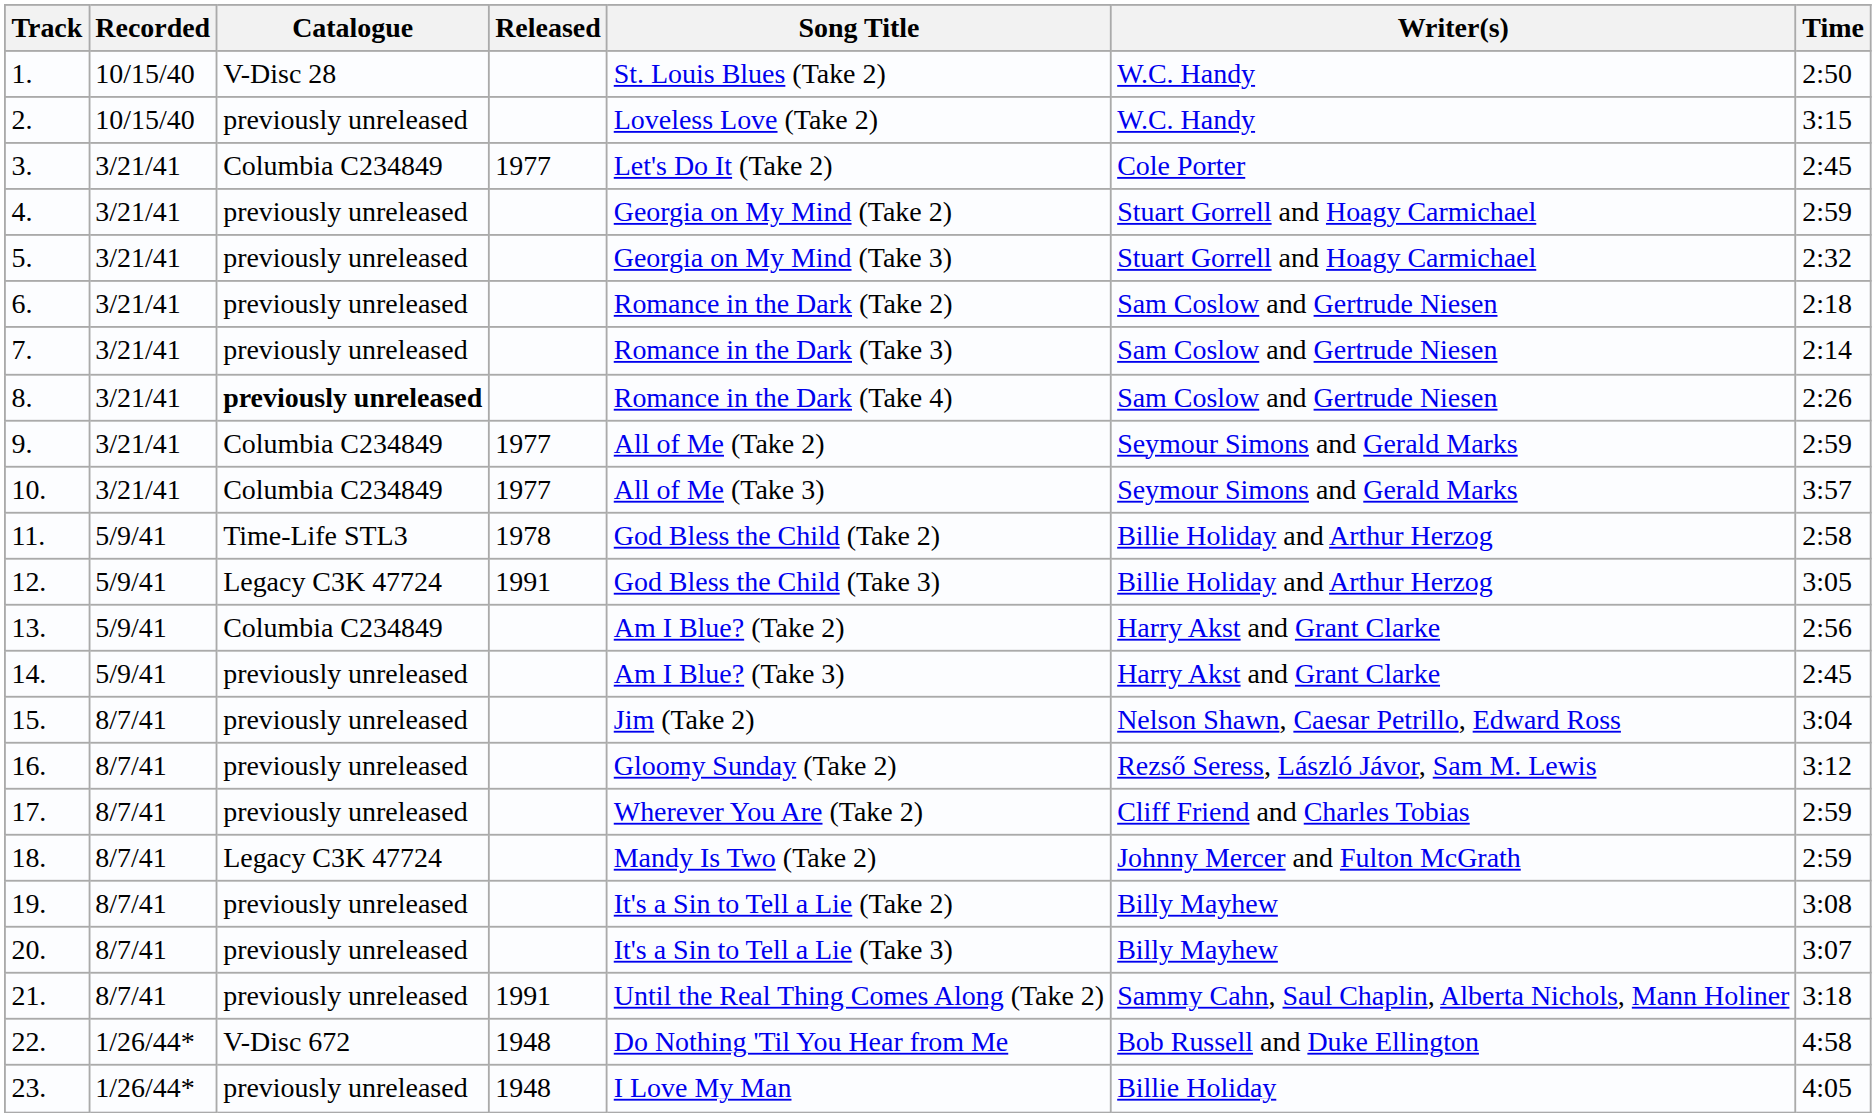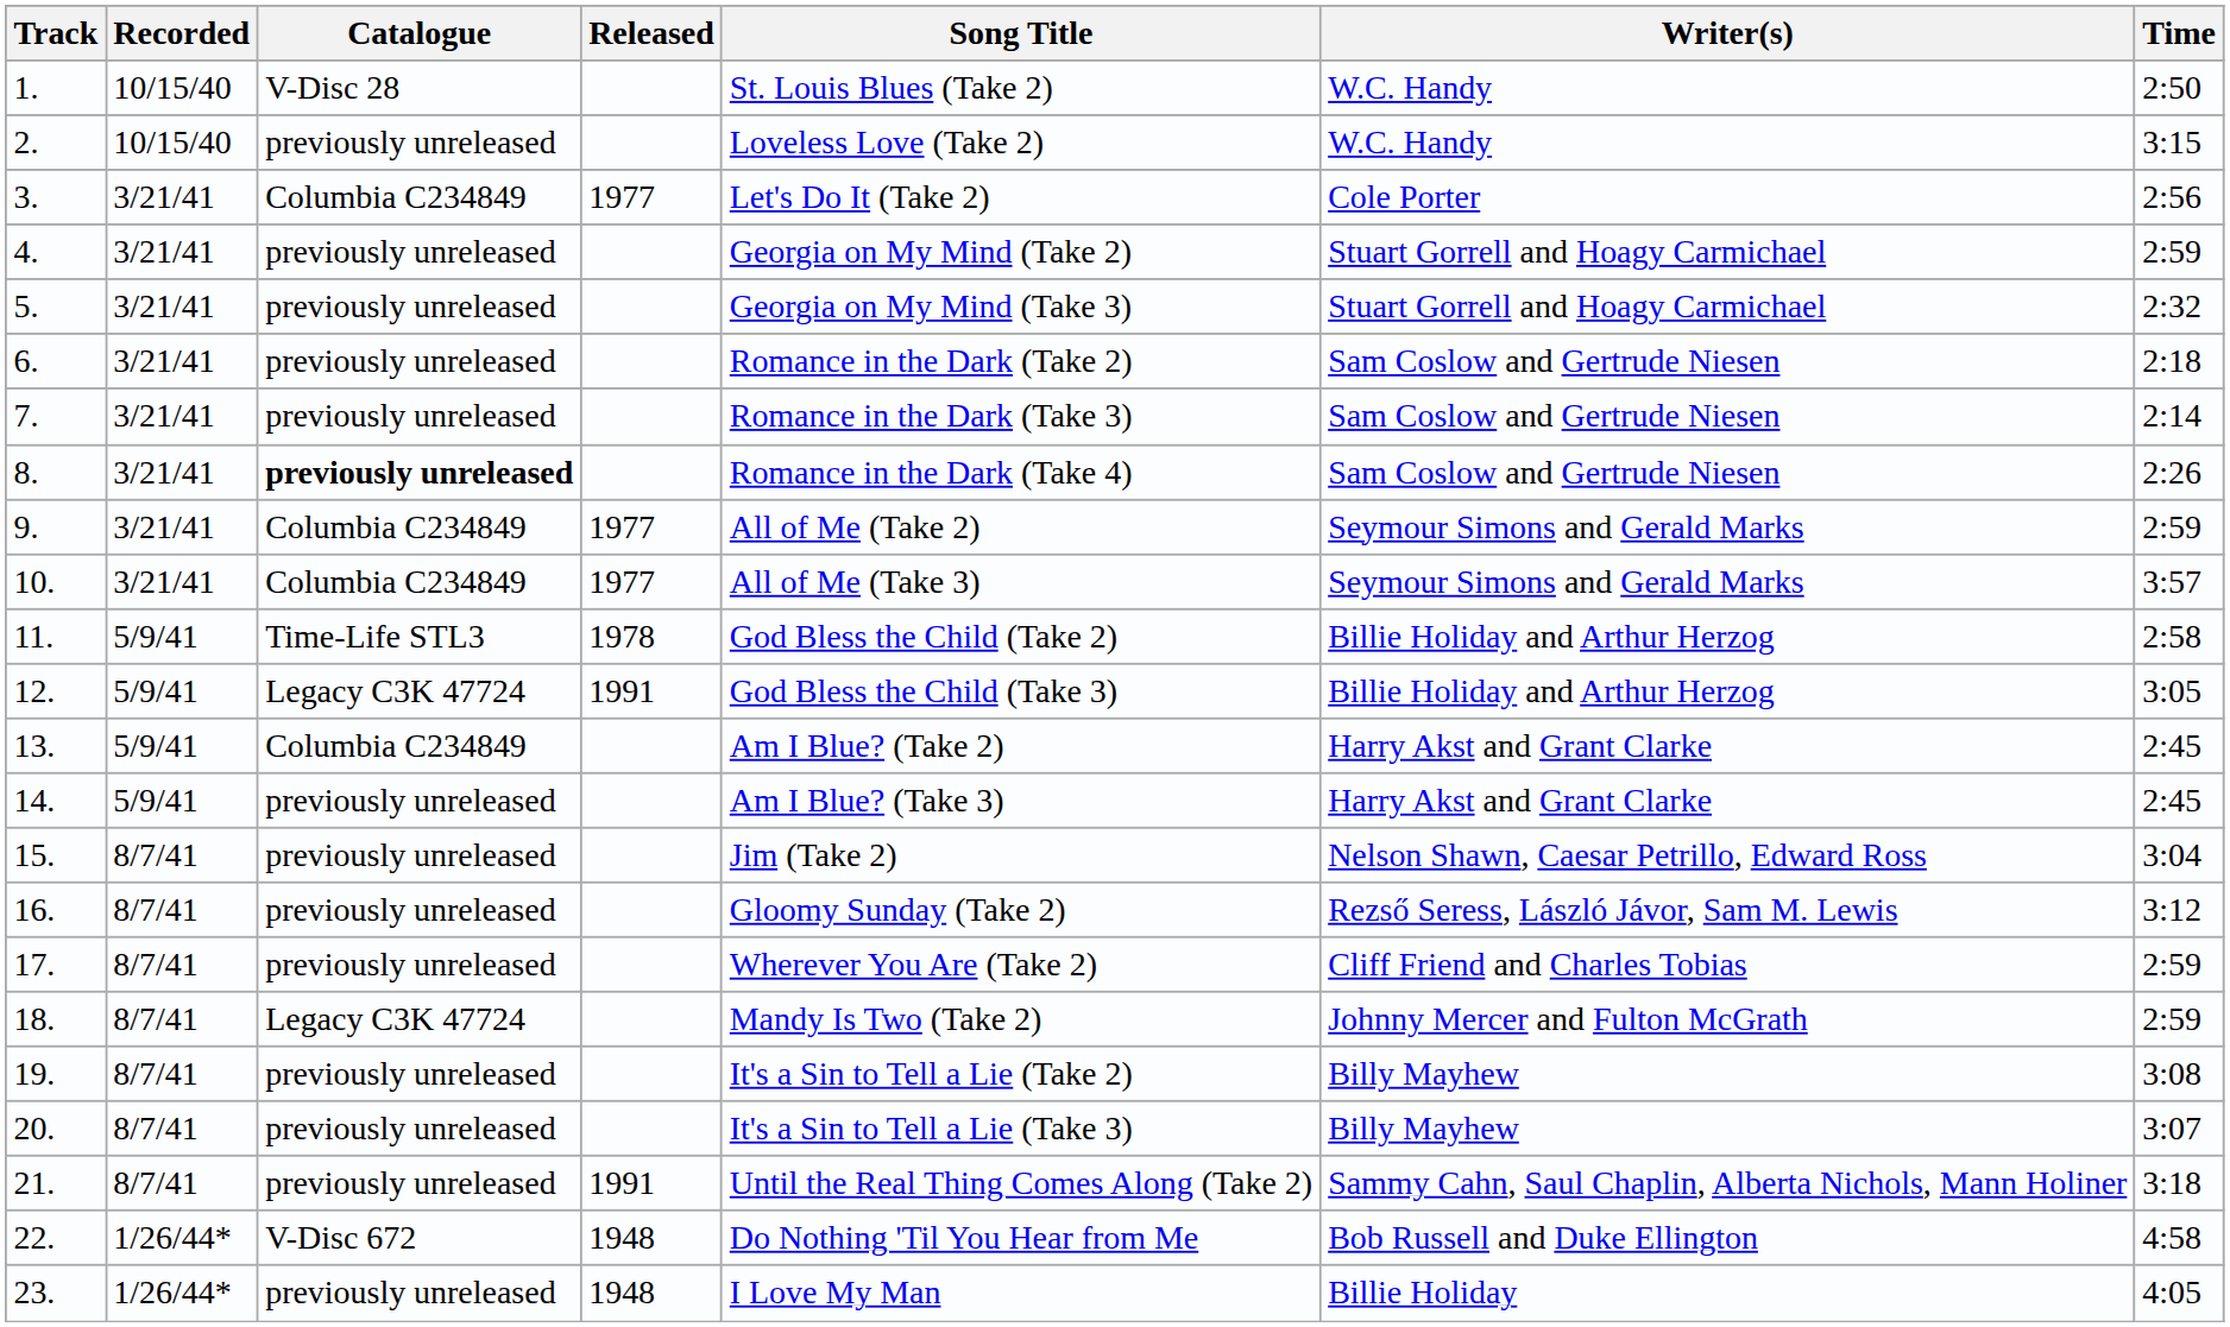 <table class="wikitable" style="background:#fcfdff; font-size:95%;">
 <tr>
 <th>Track</th>
 <th>Recorded</th>
 <th>Catalogue</th>
 <th>Released</th>
 <th>Song Title</th>
 <th>Writer(s)</th>
 <th>Time</th>
 </tr>
 <tr>
 <td>1.</td>
 <td>10/15/40</td>
 <td>V-Disc 28</td>
 <td></td>
 <td><a href='#'>St. Louis Blues</a> (Take 2)</td>
 <td><a href='#'>W.C. Handy</a></td>
 <td>2:50</td>
 </tr>
 <tr>
 <td>2.</td>
 <td>10/15/40</td>
 <td>previously unreleased</td>
 <td></td>
 <td><a href='#'>Loveless Love</a> (Take 2)</td>
 <td><a href='#'>W.C. Handy</a></td>
 <td>3:15</td>
 </tr>
 <tr>
 <td>3.</td>
 <td>3/21/41</td>
 <td>Columbia C234849</td>
 <td>1977</td>
 <td><a href='#'>Let's Do It</a> (Take 2)</td>
 <td><a href='#'>Cole Porter</a></td>
-<td>2:45</td>
+<td>2:56</td>
 </tr>
 <tr>
 <td>4.</td>
 <td>3/21/41</td>
 <td>previously unreleased</td>
 <td></td>
 <td><a href='#'>Georgia on My Mind</a> (Take 2)</td>
 <td><a href='#'>Stuart Gorrell</a> and <a href='#'>Hoagy Carmichael</a></td>
 <td>2:59</td>
 </tr>
 <tr>
 <td>5.</td>
 <td>3/21/41</td>
 <td>previously unreleased</td>
 <td></td>
 <td><a href='#'>Georgia on My Mind</a> (Take 3)</td>
 <td><a href='#'>Stuart Gorrell</a> and <a href='#'>Hoagy Carmichael</a></td>
 <td>2:32</td>
 </tr>
 <tr>
 <td>6.</td>
 <td>3/21/41</td>
 <td>previously unreleased</td>
 <td></td>
 <td><a href='#'>Romance in the Dark</a> (Take 2)</td>
 <td><a href='#'>Sam Coslow</a> and <a href='#'>Gertrude Niesen</a></td>
 <td>2:18</td>
 </tr>
 <tr>
 <td>7.</td>
 <td>3/21/41</td>
 <td>previously unreleased</td>
 <td></td>
 <td><a href='#'>Romance in the Dark</a> (Take 3)</td>
 <td><a href='#'>Sam Coslow</a> and <a href='#'>Gertrude Niesen</a></td>
 <td>2:14</td>
 </tr>
 <tr>
 <td>8.</td>
 <td>3/21/41</td>
 <td><strong>previously unreleased</strong></td>
 <td></td>
 <td><a href='#'>Romance in the Dark</a> (Take 4)</td>
 <td><a href='#'>Sam Coslow</a> and <a href='#'>Gertrude Niesen</a></td>
 <td>2:26</td>
 </tr>
 <tr>
 <td>9.</td>
 <td>3/21/41</td>
 <td>Columbia C234849</td>
 <td>1977</td>
 <td><a href='#'>All of Me</a> (Take 2)</td>
 <td><a href='#'>Seymour Simons</a> and <a href='#'>Gerald Marks</a></td>
 <td>2:59</td>
 </tr>
 <tr>
 <td>10.</td>
 <td>3/21/41</td>
 <td>Columbia C234849</td>
 <td>1977</td>
 <td><a href='#'>All of Me</a> (Take 3)</td>
 <td><a href='#'>Seymour Simons</a> and <a href='#'>Gerald Marks</a></td>
 <td>3:57</td>
 </tr>
 <tr>
 <td>11.</td>
 <td>5/9/41</td>
 <td>Time-Life STL3</td>
 <td>1978</td>
 <td><a href='#'>God Bless the Child</a> (Take 2)</td>
 <td><a href='#'>Billie Holiday</a> and <a href='#'>Arthur Herzog</a></td>
 <td>2:58</td>
 </tr>
 <tr>
 <td>12.</td>
 <td>5/9/41</td>
 <td>Legacy C3K 47724</td>
 <td>1991</td>
 <td><a href='#'>God Bless the Child</a> (Take 3)</td>
 <td><a href='#'>Billie Holiday</a> and <a href='#'>Arthur Herzog</a></td>
 <td>3:05</td>
 </tr>
 <tr>
 <td>13.</td>
 <td>5/9/41</td>
 <td>Columbia C234849</td>
 <td></td>
 <td><a href='#'>Am I Blue?</a> (Take 2)</td>
 <td><a href='#'>Harry Akst</a> and <a href='#'>Grant Clarke</a></td>
-<td>2:56</td>
+<td>2:45</td>
 </tr>
 <tr>
 <td>14.</td>
 <td>5/9/41</td>
 <td>previously unreleased</td>
 <td></td>
 <td><a href='#'>Am I Blue?</a> (Take 3)</td>
 <td><a href='#'>Harry Akst</a> and <a href='#'>Grant Clarke</a></td>
 <td>2:45</td>
 </tr>
 <tr>
 <td>15.</td>
 <td>8/7/41</td>
 <td>previously unreleased</td>
 <td></td>
 <td><a href='#'>Jim</a> (Take 2)</td>
 <td><a href='#'>Nelson Shawn</a>, <a href='#'>Caesar Petrillo</a>, <a href='#'>Edward Ross</a></td>
 <td>3:04</td>
 </tr>
 <tr>
 <td>16.</td>
 <td>8/7/41</td>
 <td>previously unreleased</td>
 <td></td>
 <td><a href='#'>Gloomy Sunday</a> (Take 2)</td>
 <td><a href='#'>Rezső Seress</a>, <a href='#'>László Jávor</a>, <a href='#'>Sam M. Lewis</a></td>
 <td>3:12</td>
 </tr>
 <tr>
 <td>17.</td>
 <td>8/7/41</td>
 <td>previously unreleased</td>
 <td></td>
 <td><a href='#'>Wherever You Are</a> (Take 2)</td>
 <td><a href='#'>Cliff Friend</a> and <a href='#'>Charles Tobias</a></td>
 <td>2:59</td>
 </tr>
 <tr>
 <td>18.</td>
 <td>8/7/41</td>
 <td>Legacy C3K 47724</td>
 <td></td>
 <td><a href='#'>Mandy Is Two</a> (Take 2)</td>
 <td><a href='#'>Johnny Mercer</a> and <a href='#'>Fulton McGrath</a></td>
 <td>2:59</td>
 </tr>
 <tr>
 <td>19.</td>
 <td>8/7/41</td>
 <td>previously unreleased</td>
 <td></td>
 <td><a href='#'>It's a Sin to Tell a Lie</a> (Take 2)</td>
 <td><a href='#'>Billy Mayhew</a></td>
 <td>3:08</td>
 </tr>
 <tr>
 <td>20.</td>
 <td>8/7/41</td>
 <td>previously unreleased</td>
 <td></td>
 <td><a href='#'>It's a Sin to Tell a Lie</a> (Take 3)</td>
 <td><a href='#'>Billy Mayhew</a></td>
 <td>3:07</td>
 </tr>
 <tr>
 <td>21.</td>
 <td>8/7/41</td>
 <td>previously unreleased</td>
 <td>1991</td>
 <td><a href='#'>Until the Real Thing Comes Along</a> (Take 2)</td>
 <td><a href='#'>Sammy Cahn</a>, <a href='#'>Saul Chaplin</a>, <a href='#'>Alberta Nichols</a>, <a href='#'>Mann Holiner</a></td>
 <td>3:18</td>
 </tr>
 <tr>
 <td>22.</td>
 <td>1/26/44*</td>
 <td>V-Disc 672</td>
 <td>1948</td>
 <td><a href='#'>Do Nothing 'Til You Hear from Me</a></td>
 <td><a href='#'>Bob Russell</a> and <a href='#'>Duke Ellington</a></td>
 <td>4:58</td>
 </tr>
 <tr>
 <td>23.</td>
 <td>1/26/44*</td>
 <td>previously unreleased</td>
 <td>1948</td>
 <td><a href='#'>I Love My Man</a></td>
 <td><a href='#'>Billie Holiday</a></td>
 <td>4:05</td>
 </tr>
 </table>
